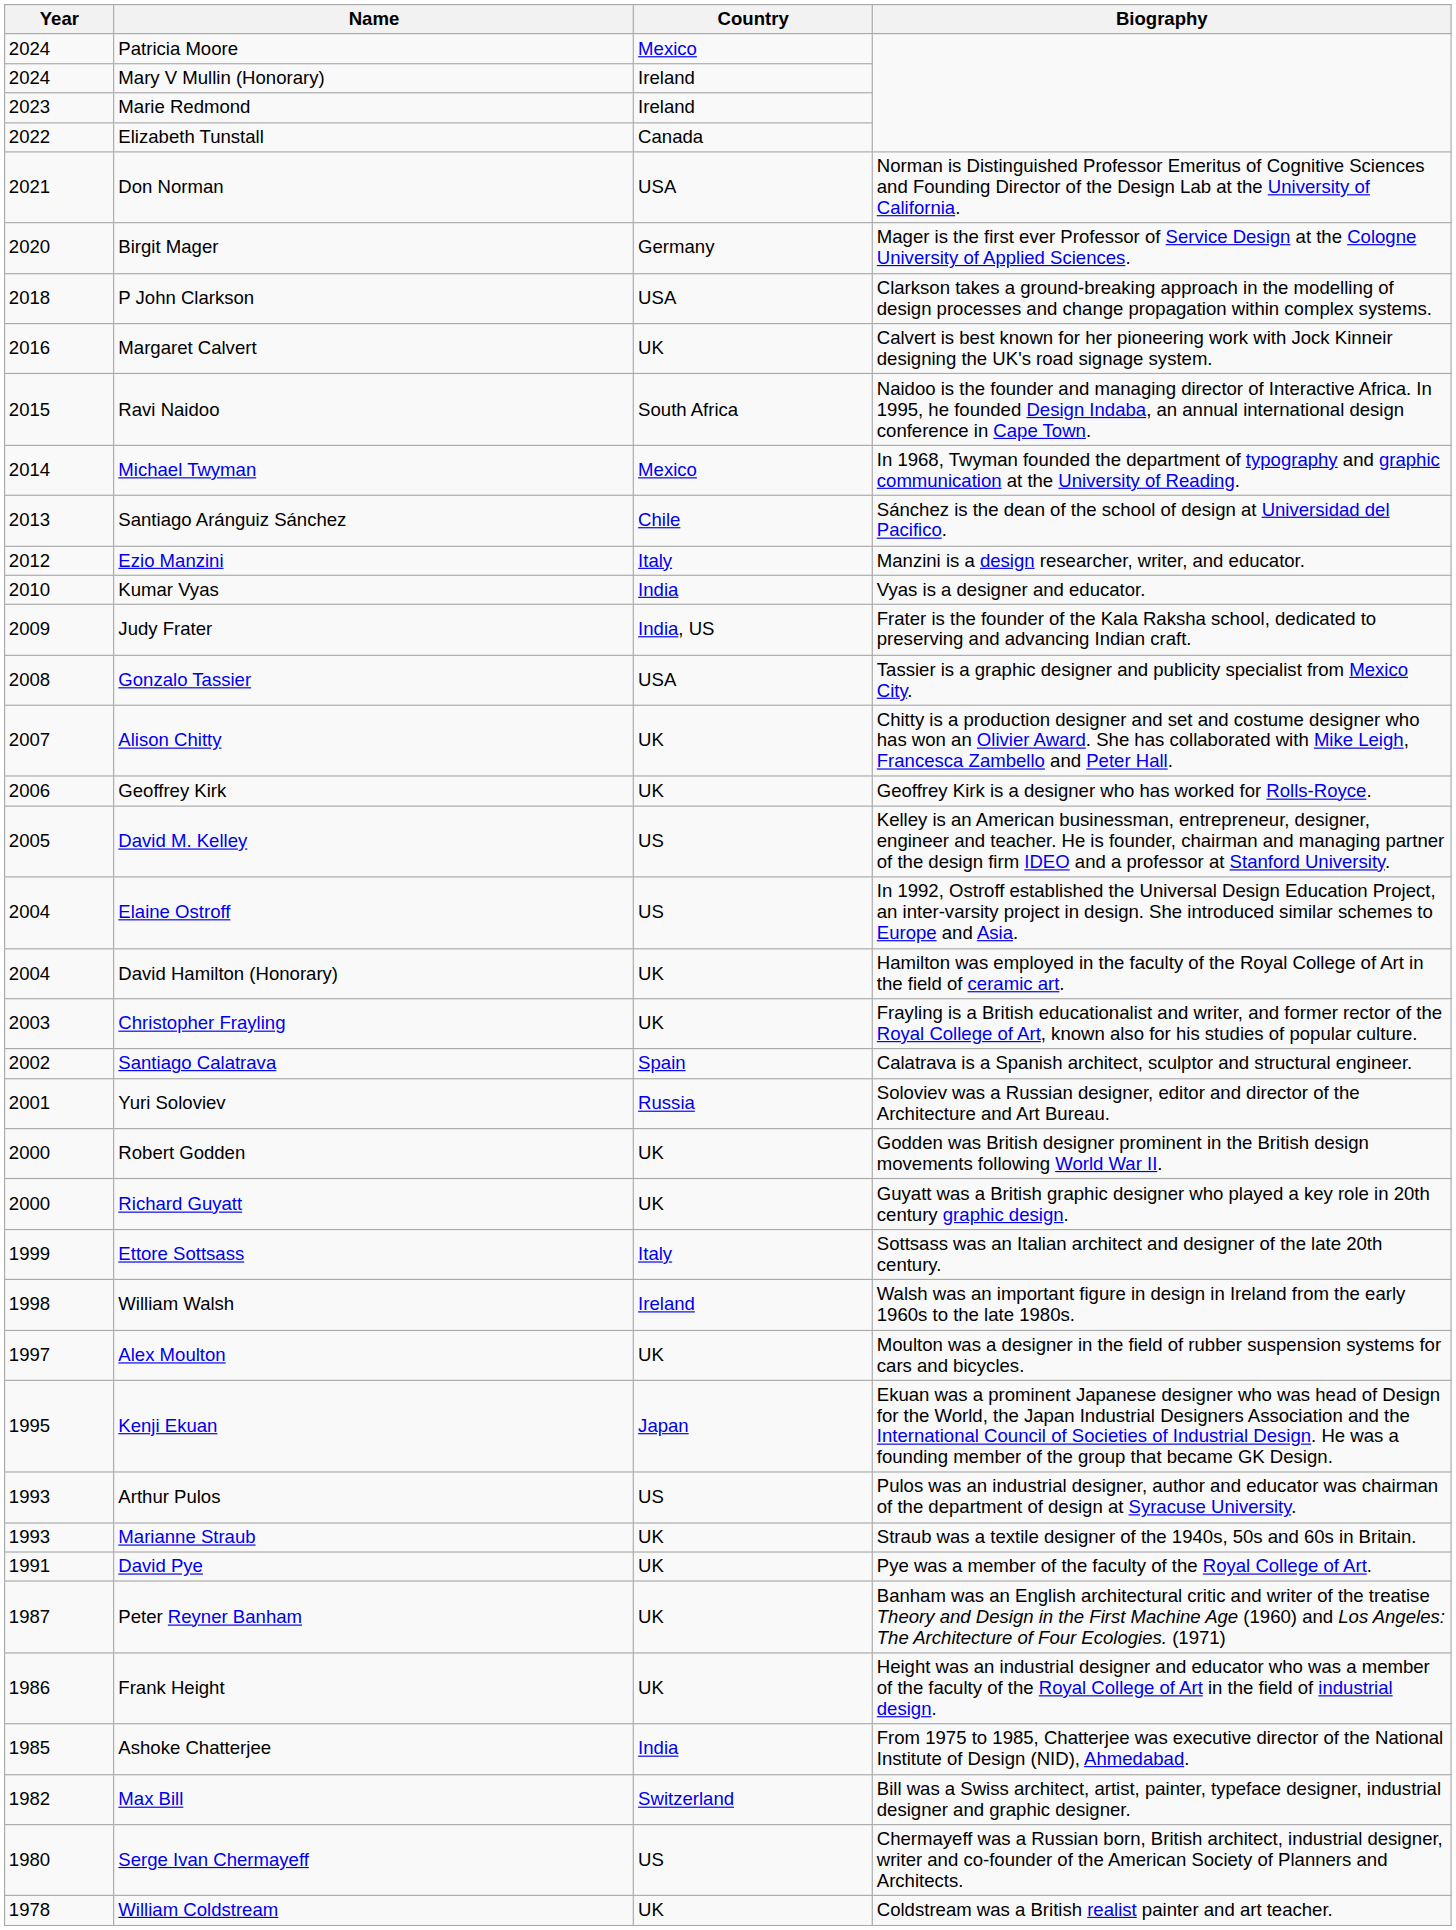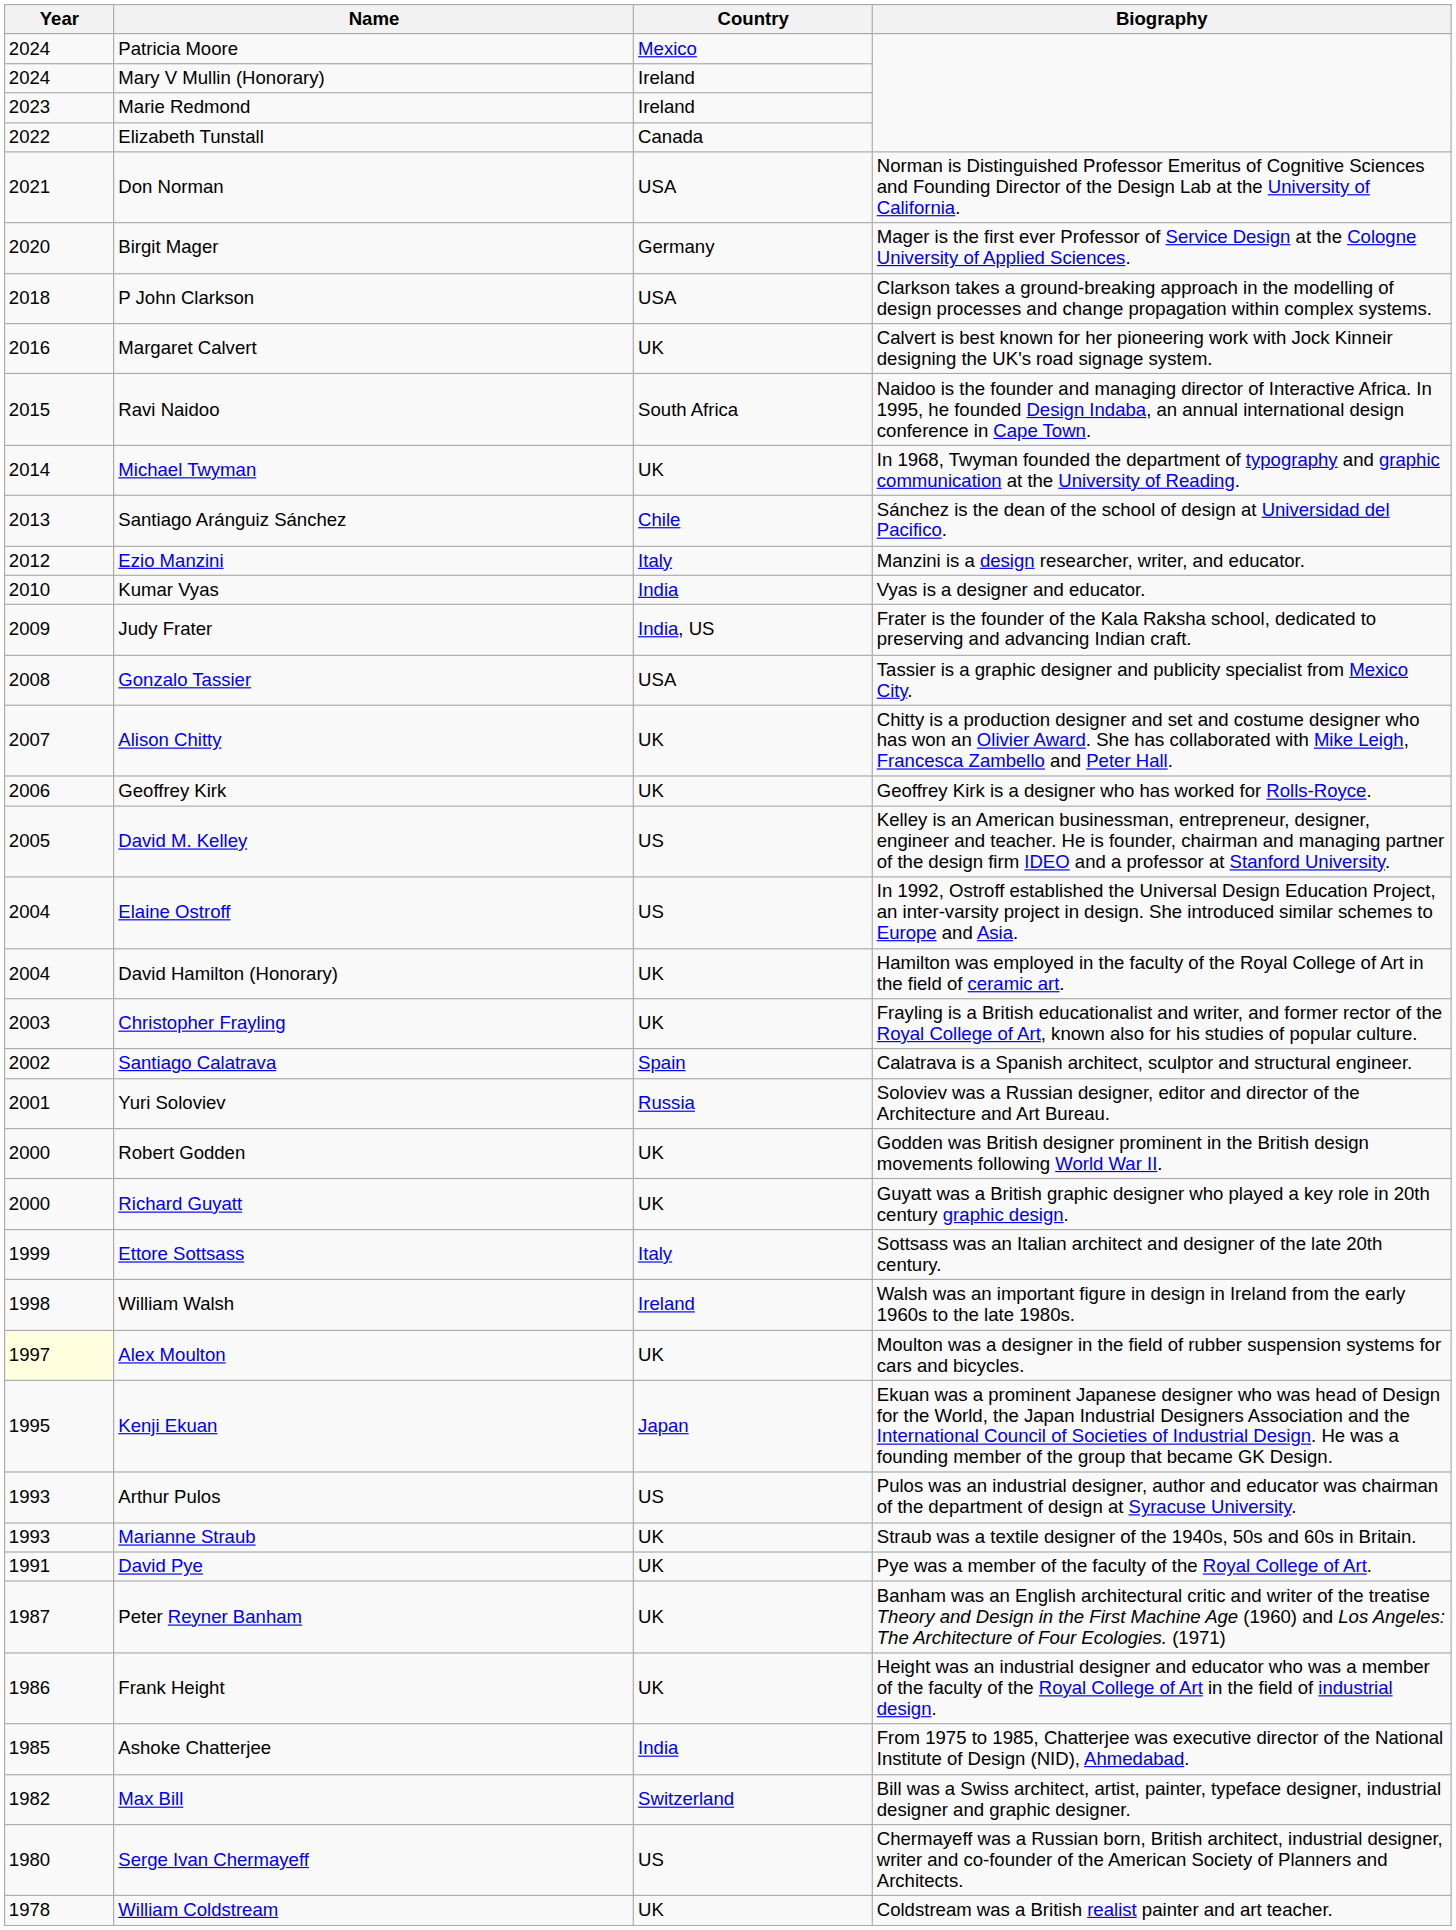 <table class="wikitable sortable">
 <tr>
 <th>Year</th>
 <th>Name</th>
 <th>Country</th>
 <th style="width:40%;">Biography</th>
 </tr>
 <tr>
 <td>2024</td>
 <td>Patricia Moore</td>
 <td><a href='#'>Mexico</a></td>
 </tr>
 <tr>
 <td>2024</td>
 <td>Mary V Mullin (Honorary)</td>
 <td>Ireland</td>
 </tr>
 <tr>
 <td>2023</td>
 <td>Marie Redmond</td>
 <td>Ireland</td>
 </tr>
 <tr>
 <td>2022</td>
 <td>Elizabeth Tunstall</td>
 <td>Canada</td>
 </tr>
 <tr>
 <td>2021</td>
 <td>Don Norman</td>
 <td>USA</td>
 <td>Norman is Distinguished Professor Emeritus of Cognitive Sciences and Founding Director of the Design Lab at the <a href='#'>University of California</a>.</td>
 </tr>
 <tr>
 <td>2020</td>
 <td>Birgit Mager</td>
 <td>Germany</td>
 <td>Mager is the first ever Professor of <a href='#'>Service Design</a> at the <a href='#'>Cologne University of Applied Sciences</a>.</td>
 </tr>
 <tr>
 <td>2018</td>
 <td>P John Clarkson</td>
 <td>USA</td>
 <td>Clarkson takes a ground-breaking approach in the modelling of design processes and change propagation within complex systems.</td>
 </tr>
 <tr>
 <td>2016</td>
 <td>Margaret Calvert</td>
 <td>UK</td>
 <td>Calvert is best known for her pioneering work with Jock Kinneir designing the UK's road signage system.</td>
 </tr>
 <tr>
 <td>2015</td>
 <td>Ravi Naidoo</td>
 <td>South Africa</td>
 <td>Naidoo is the founder and managing director of Interactive Africa. In 1995, he founded <a href='#'>Design Indaba</a>, an annual international design conference in <a href='#'>Cape Town</a>.</td>
 </tr>
 <tr>
 <td>2014</td>
 <td><a href='#'>Michael Twyman</a></td>
-<td><a href='#'>Mexico</a></td>
+<td>UK</td>
 <td>In 1968, Twyman founded the department of <a href='#'>typography</a> and <a href='#'>graphic communication</a> at the <a href='#'>University of Reading</a>.</td>
 </tr>
 <tr>
 <td>2013</td>
 <td>Santiago Aránguiz Sánchez</td>
 <td><a href='#'>Chile</a></td>
 <td>Sánchez is the dean of the school of design at <a href='#'>Universidad del Pacifico</a>.</td>
 </tr>
 <tr>
 <td>2012</td>
 <td><a href='#'>Ezio Manzini</a></td>
 <td><a href='#'>Italy</a></td>
 <td>Manzini is a <a href='#'>design</a> researcher, writer, and educator.</td>
 </tr>
 <tr>
 <td>2010</td>
 <td>Kumar Vyas</td>
 <td><a href='#'>India</a></td>
 <td>Vyas is a designer and educator.</td>
 </tr>
 <tr>
 <td>2009</td>
 <td>Judy Frater</td>
 <td><a href='#'>India</a>, US</td>
 <td>Frater is the founder of the Kala Raksha school, dedicated to preserving and advancing Indian craft.</td>
 </tr>
 <tr>
 <td>2008</td>
 <td><a href='#'>Gonzalo Tassier</a></td>
 <td>USA</td>
 <td>Tassier is a graphic designer and publicity specialist from <a href='#'>Mexico City</a>.</td>
 </tr>
 <tr>
 <td>2007</td>
 <td><a href='#'>Alison Chitty</a></td>
 <td>UK</td>
 <td>Chitty is a production designer and set and costume designer who has won an <a href='#'>Olivier Award</a>. She has collaborated with <a href='#'>Mike Leigh</a>, <a href='#'>Francesca Zambello</a> and <a href='#'>Peter Hall</a>.</td>
 </tr>
 <tr>
 <td>2006</td>
 <td>Geoffrey Kirk</td>
 <td>UK</td>
 <td>Geoffrey Kirk is a designer who has worked for <a href='#'>Rolls-Royce</a>.</td>
 </tr>
 <tr>
 <td>2005</td>
 <td><a href='#'>David M. Kelley</a></td>
 <td>US</td>
 <td>Kelley is an American businessman, entrepreneur, designer, engineer and teacher. He is founder, chairman and managing partner of the design firm <a href='#'>IDEO</a> and a professor at <a href='#'>Stanford University</a>.</td>
 </tr>
 <tr>
 <td>2004</td>
 <td><a href='#'>Elaine Ostroff</a></td>
 <td>US</td>
 <td>In 1992, Ostroff established the Universal Design Education Project, an inter-varsity project in design. She introduced similar schemes to <a href='#'>Europe</a> and <a href='#'>Asia</a>.</td>
 </tr>
 <tr>
 <td>2004</td>
 <td>David Hamilton (Honorary)</td>
 <td>UK</td>
 <td>Hamilton was employed in the faculty of the Royal College of Art in the field of <a href='#'>ceramic art</a>.</td>
 </tr>
 <tr>
 <td>2003</td>
 <td><a href='#'>Christopher Frayling</a></td>
 <td>UK</td>
 <td>Frayling is a British educationalist and writer, and former rector of the <a href='#'>Royal College of Art</a>, known also for his studies of popular culture.</td>
 </tr>
 <tr>
 <td>2002</td>
 <td><a href='#'>Santiago Calatrava</a></td>
 <td><a href='#'>Spain</a></td>
 <td>Calatrava is a Spanish architect, sculptor and structural engineer.</td>
 </tr>
 <tr>
 <td>2001</td>
 <td>Yuri Soloviev</td>
 <td><a href='#'>Russia</a></td>
 <td>Soloviev was a Russian designer, editor and director of the Architecture and Art Bureau.</td>
 </tr>
 <tr>
 <td>2000</td>
 <td>Robert Godden</td>
 <td>UK</td>
 <td>Godden was British designer prominent in the British design movements following <a href='#'>World War II</a>.</td>
 </tr>
 <tr>
 <td>2000</td>
 <td><a href='#'>Richard Guyatt</a></td>
 <td>UK</td>
 <td>Guyatt was a British graphic designer who played a key role in 20th century <a href='#'>graphic design</a>.</td>
 </tr>
 <tr>
 <td>1999</td>
 <td><a href='#'>Ettore Sottsass</a></td>
 <td><a href='#'>Italy</a></td>
 <td>Sottsass was an Italian architect and designer of the late 20th century.</td>
 </tr>
 <tr>
 <td>1998</td>
 <td>William Walsh</td>
 <td><a href='#'>Ireland</a></td>
 <td>Walsh was an important figure in design in Ireland from the early 1960s to the late 1980s.</td>
 </tr>
 <tr>
-<td>1997</td>
+<td style="background: lightyellow;">1997</td>
 <td><a href='#'>Alex Moulton</a></td>
 <td>UK</td>
 <td>Moulton was a designer in the field of rubber suspension systems for cars and bicycles.</td>
 </tr>
 <tr>
 <td>1995</td>
 <td><a href='#'>Kenji Ekuan</a></td>
 <td><a href='#'>Japan</a></td>
 <td>Ekuan was a prominent Japanese designer who was head of Design for the World, the Japan Industrial Designers Association and the <a href='#'>International Council of Societies of Industrial Design</a>. He was a founding member of the group that became GK Design.</td>
 </tr>
 <tr>
 <td>1993</td>
 <td>Arthur Pulos</td>
 <td>US</td>
 <td>Pulos was an industrial designer, author and educator was chairman of the department of design at <a href='#'>Syracuse University</a>.</td>
 </tr>
 <tr>
 <td>1993</td>
 <td><a href='#'>Marianne Straub</a></td>
 <td>UK</td>
 <td>Straub was a textile designer of the 1940s, 50s and 60s in Britain.</td>
 </tr>
 <tr>
 <td>1991</td>
 <td><a href='#'>David Pye</a></td>
 <td>UK</td>
 <td>Pye was a member of the faculty of the <a href='#'>Royal College of Art</a>.</td>
 </tr>
 <tr>
 <td>1987</td>
 <td>Peter <a href='#'>Reyner Banham</a></td>
 <td>UK</td>
 <td>Banham was an English architectural critic and writer of the treatise <em>Theory and Design in the First Machine Age</em> (1960) and <em>Los Angeles: The Architecture of Four Ecologies.</em> (1971)</td>
 </tr>
 <tr>
 <td>1986</td>
 <td>Frank Height</td>
 <td>UK</td>
 <td>Height was an industrial designer and educator who was a member of the faculty of the <a href='#'>Royal College of Art</a> in the field of <a href='#'>industrial design</a>.</td>
 </tr>
 <tr>
 <td>1985</td>
 <td>Ashoke Chatterjee</td>
 <td><a href='#'>India</a></td>
 <td>From 1975 to 1985, Chatterjee was executive director of the National Institute of Design (NID), <a href='#'>Ahmedabad</a>.</td>
 </tr>
 <tr>
 <td>1982</td>
 <td><a href='#'>Max Bill</a></td>
 <td><a href='#'>Switzerland</a></td>
 <td>Bill was a Swiss architect, artist, painter, typeface designer, industrial designer and graphic designer.</td>
 </tr>
 <tr>
 <td>1980</td>
 <td><a href='#'>Serge Ivan Chermayeff</a></td>
 <td>US</td>
 <td>Chermayeff was a Russian born, British architect, industrial designer, writer and co-founder of the American Society of Planners and Architects.</td>
 </tr>
 <tr>
 <td>1978</td>
 <td><a href='#'>William Coldstream</a></td>
 <td>UK</td>
 <td>Coldstream was a British <a href='#'>realist</a> painter and art teacher.</td>
 </tr>
 </table>
